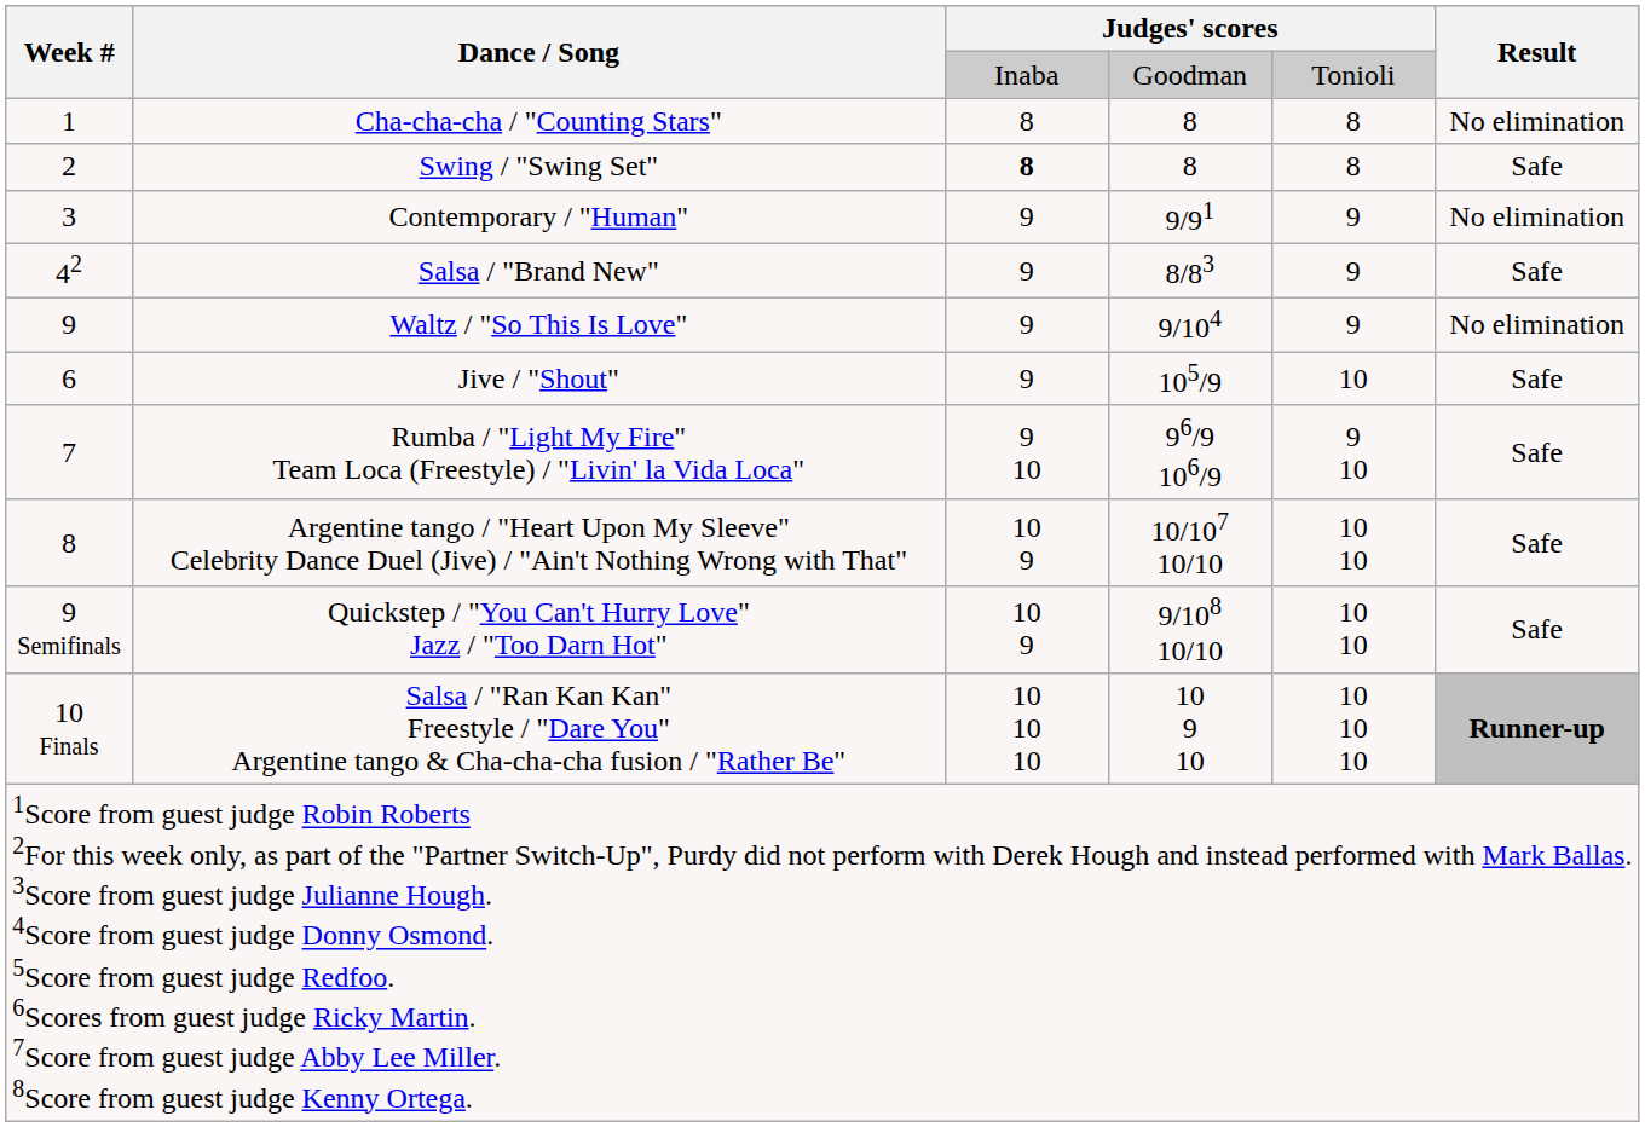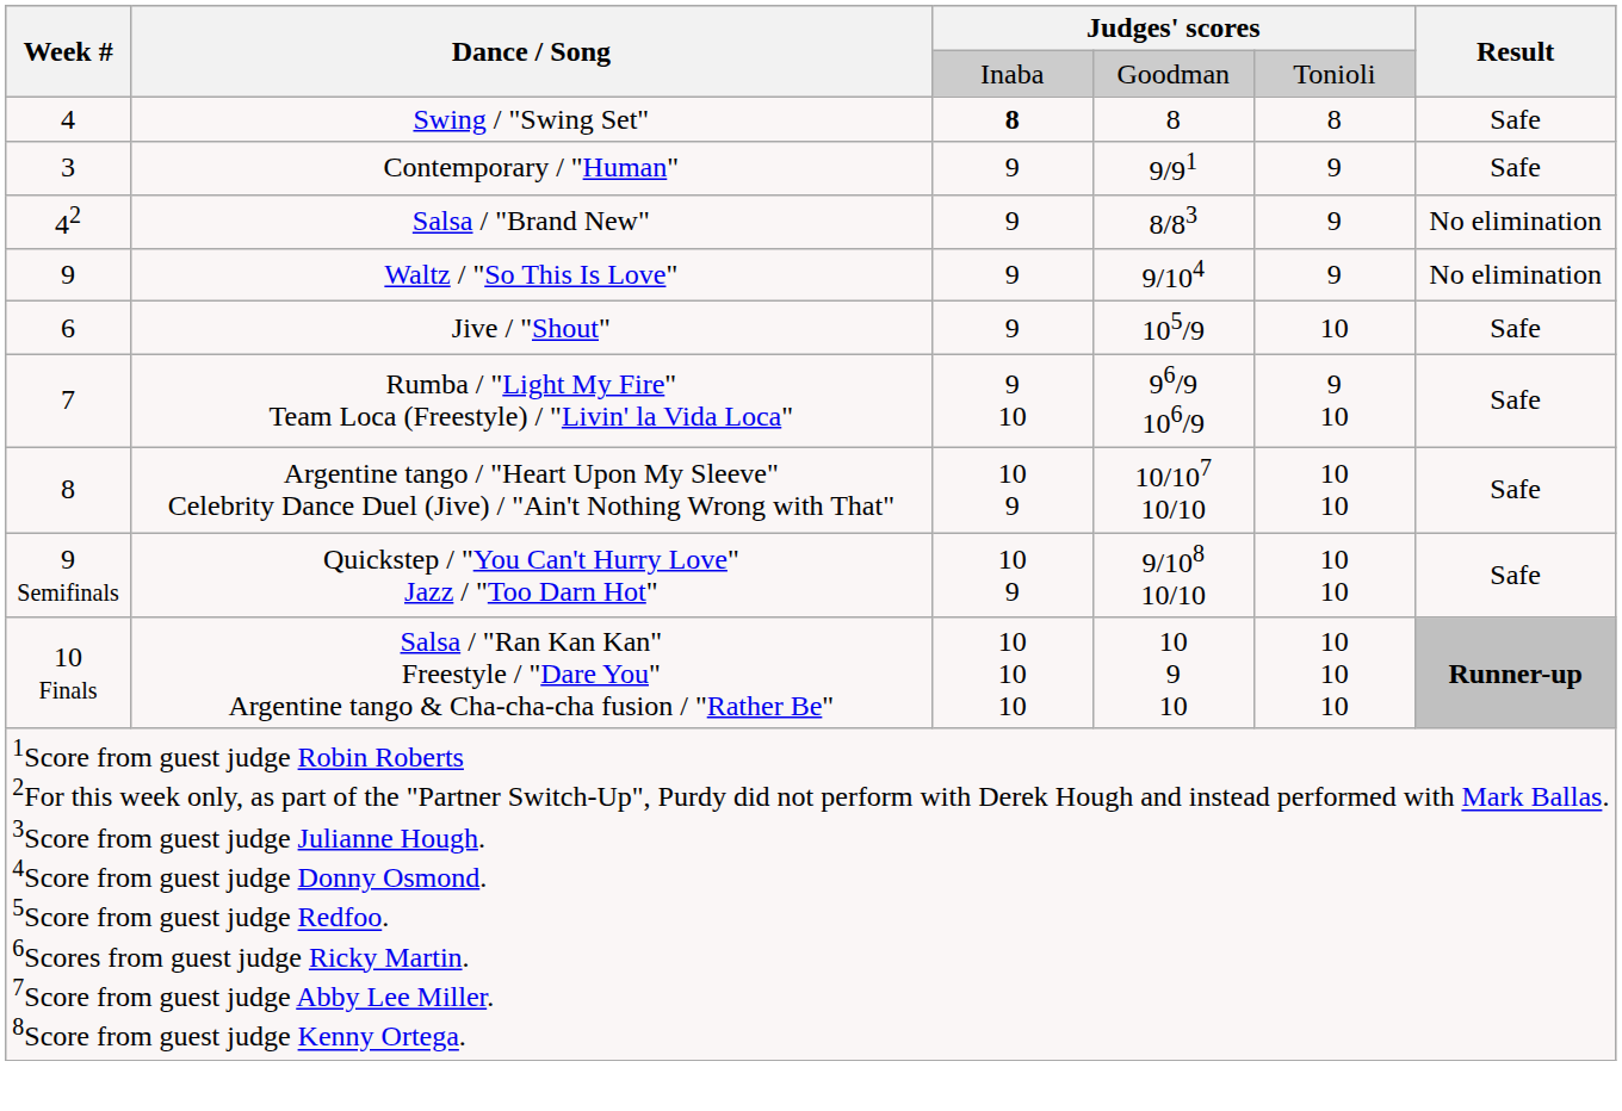 <table class="wikitable collapsible collapsed">
 <tr style="text-align: center; background:#ccc;">
 <th rowspan="2">Week #</th>
 <th rowspan="2">Dance / Song</th>
 <th colspan="3">Judges' scores</th>
 <th rowspan="2">Result</th>
 </tr>
 <tr style="text-align: center; background:#ccc;">
 <td style="width:10%; ">Inaba</td>
 <td style="width:10%; ">Goodman</td>
 <td style="width:10%; ">Tonioli</td>
 </tr>
 <tr style="text-align: center; background:#faf6f6;">
-<td>1</td>
-<td><a href='#'>Cha-cha-cha</a> / "<a href='#'>Counting Stars</a>"</td>
-<td>8</td>
-<td>8</td>
-<td>8</td>
-<td>No elimination</td>
-</tr>
-<tr style="text-align: center; background:#faf6f6;">
-<td>2</td>
+<td>4</td>
 <td><a href='#'>Swing</a> / "Swing Set"</td>
 <td><strong>8</strong></td>
 <td>8</td>
 <td>8</td>
 <td>Safe</td>
 </tr>
 <tr style="text-align: center; background:#faf6f6;">
 <td>3</td>
 <td>Contemporary / "<a href='#'>Human</a>"</td>
 <td>9</td>
 <td>9/9<sup>1</sup></td>
 <td>9</td>
-<td>No elimination</td>
+<td>Safe</td>
 </tr>
 <tr style="text-align: center; background:#faf6f6;">
 <td>4<sup>2</sup></td>
 <td><a href='#'>Salsa</a> / "Brand New"</td>
 <td>9</td>
 <td>8/8<sup>3</sup></td>
 <td>9</td>
-<td>Safe</td>
+<td>No elimination</td>
 </tr>
 <tr style="text-align: center; background:#faf6f6;">
 <td>9</td>
 <td><a href='#'>Waltz</a> / "<a href='#'>So This Is Love</a>"</td>
 <td>9</td>
 <td>9/10<sup>4</sup></td>
 <td>9</td>
 <td>No elimination</td>
 </tr>
 <tr style="text-align: center; background:#faf6f6;">
 <td>6</td>
 <td>Jive / "<a href='#'>Shout</a>"</td>
 <td>9</td>
 <td>10<sup>5</sup>/9</td>
 <td>10</td>
 <td>Safe</td>
 </tr>
 <tr style="text-align: center; background:#faf6f6;">
 <td>7</td>
 <td>Rumba / "<a href='#'>Light My Fire</a>"<br>Team Loca (Freestyle) / "<a href='#'>Livin' la Vida Loca</a>"</td>
 <td>9<br>10</td>
 <td>9<sup>6</sup>/9<br>10<sup>6</sup>/9</td>
 <td>9<br>10</td>
 <td>Safe</td>
 </tr>
 <tr style="text-align: center; background:#faf6f6;">
 <td>8</td>
 <td>Argentine tango / "Heart Upon My Sleeve" <br> Celebrity Dance Duel (Jive) / "Ain't Nothing Wrong with That"</td>
 <td>10<br>9</td>
 <td>10/10<sup>7</sup><br>10/10</td>
 <td>10<br>10</td>
 <td>Safe</td>
 </tr>
 <tr style="text-align: center; background:#faf6f6;">
 <td>9<br><small>Semifinals</small></td>
 <td>Quickstep / "<a href='#'>You Can't Hurry Love</a>" <br> <a href='#'>Jazz</a> / "<a href='#'>Too Darn Hot</a>"</td>
 <td>10<br>9</td>
 <td>9/10<sup>8</sup><br>10/10</td>
 <td>10<br>10</td>
 <td>Safe</td>
 </tr>
 <tr style="text-align: center; background:#faf6f6;">
 <td>10<br><small>Finals</small></td>
 <td><a href='#'>Salsa</a> / "Ran Kan Kan" <br> Freestyle / "<a href='#'>Dare You</a>" <br> Argentine tango & Cha-cha-cha fusion / "<a href='#'>Rather Be</a>"</td>
 <td>10<br>10<br>10</td>
 <td>10<br>9<br>10</td>
 <td>10<br>10<br>10</td>
 <th style="background:silver;">Runner-up</th>
 </tr>
 <tr style="text-align: center; background:#faf6f6;">
 <td colspan="6" style="background:#faf6f6; text-align:left;"><sup>1</sup>Score from guest judge <a href='#'>Robin Roberts</a><br><sup>2</sup>For this week only, as part of the "Partner Switch-Up", Purdy did not perform with Derek Hough and instead performed with <a href='#'>Mark Ballas</a>.<br><sup>3</sup>Score from guest judge <a href='#'>Julianne Hough</a>.<br><sup>4</sup>Score from guest judge <a href='#'>Donny Osmond</a>.<br><sup>5</sup>Score from guest judge <a href='#'>Redfoo</a>.<br><sup>6</sup>Scores from guest judge <a href='#'>Ricky Martin</a>.<br><sup>7</sup>Score from guest judge <a href='#'>Abby Lee Miller</a>.<br><sup>8</sup>Score from guest judge <a href='#'>Kenny Ortega</a>.</td>
 </tr>
 </table>
